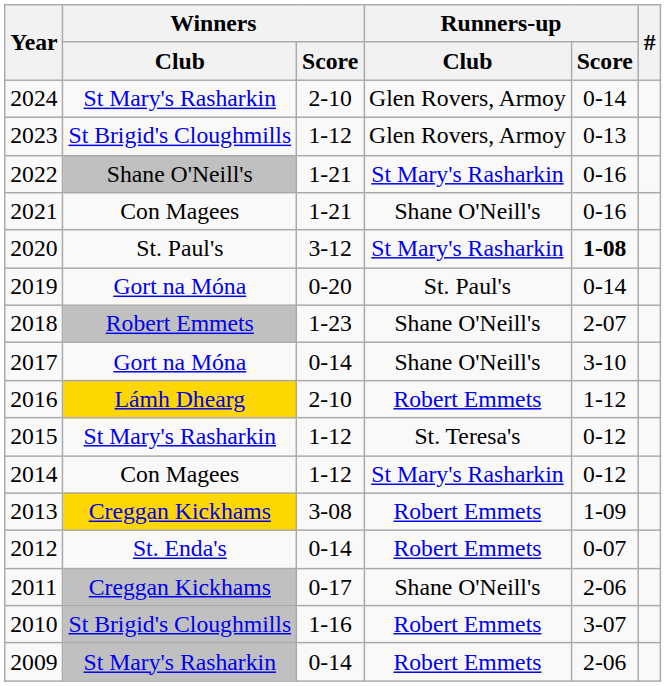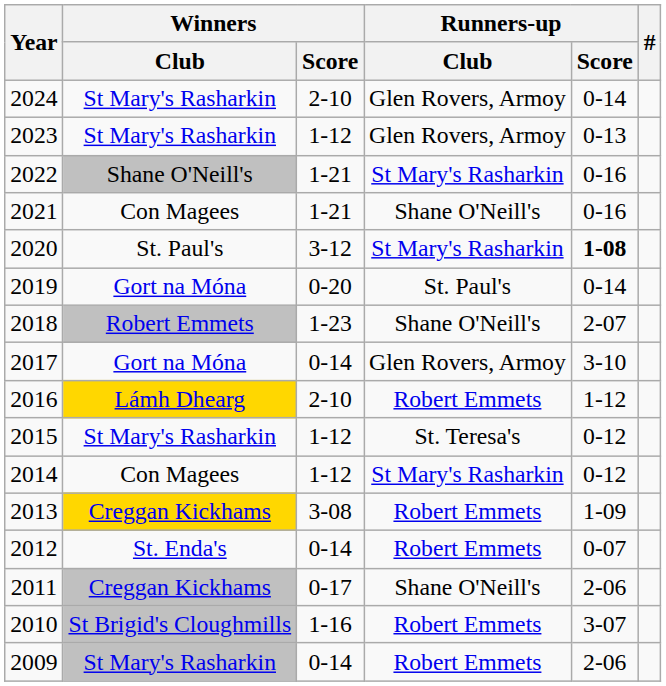 <table class="wikitable sortable" style="text-align:center;">
 <tr>
 <th rowspan="2">Year</th>
 <th colspan="2">Winners</th>
 <th colspan="2">Runners-up</th>
 <th rowspan="2">#</th>
 </tr>
 <tr>
 <th>Club</th>
 <th>Score</th>
 <th>Club</th>
 <th>Score</th>
 </tr>
 <tr>
 <td>2024</td>
 <td><a href='#'>St Mary's Rasharkin</a></td>
 <td>2-10</td>
 <td>Glen Rovers, Armoy</td>
 <td>0-14</td>
 <td></td>
 </tr>
 <tr>
 <td>2023</td>
-<td><a href='#'>St Brigid's Cloughmills</a></td>
+<td><a href='#'>St Mary's Rasharkin</a></td>
 <td>1-12</td>
 <td>Glen Rovers, Armoy</td>
 <td>0-13</td>
 <td></td>
 </tr>
 <tr>
 <td>2022</td>
 <td bgcolor=silver>Shane O'Neill's</td>
 <td>1-21</td>
 <td><a href='#'>St Mary's Rasharkin</a></td>
 <td>0-16</td>
 <td></td>
 </tr>
 <tr>
 <td>2021</td>
 <td>Con Magees</td>
 <td>1-21</td>
 <td>Shane O'Neill's</td>
 <td>0-16</td>
 <td></td>
 </tr>
 <tr>
 <td>2020</td>
 <td>St. Paul's</td>
 <td>3-12</td>
 <td><a href='#'>St Mary's Rasharkin</a></td>
 <td><strong>1-08</strong></td>
 <td></td>
 </tr>
 <tr>
 <td>2019</td>
 <td><a href='#'>Gort na Móna</a></td>
 <td>0-20</td>
 <td>St. Paul's</td>
 <td>0-14</td>
 <td></td>
 </tr>
 <tr>
 <td>2018</td>
 <td bgcolor=silver><a href='#'>Robert Emmets</a></td>
 <td>1-23</td>
 <td>Shane O'Neill's</td>
 <td>2-07</td>
 <td></td>
 </tr>
 <tr>
 <td>2017</td>
 <td><a href='#'>Gort na Móna</a></td>
 <td>0-14</td>
-<td>Shane O'Neill's</td>
+<td>Glen Rovers, Armoy</td>
 <td>3-10</td>
 <td></td>
 </tr>
 <tr>
 <td>2016</td>
 <td bgcolor=gold><a href='#'>Lámh Dhearg</a></td>
 <td>2-10</td>
 <td><a href='#'>Robert Emmets</a></td>
 <td>1-12</td>
 <td></td>
 </tr>
 <tr>
 <td>2015</td>
 <td><a href='#'>St Mary's Rasharkin</a></td>
 <td>1-12</td>
 <td>St. Teresa's</td>
 <td>0-12</td>
 <td></td>
 </tr>
 <tr>
 <td>2014</td>
 <td>Con Magees</td>
 <td>1-12</td>
 <td><a href='#'>St Mary's Rasharkin</a></td>
 <td>0-12</td>
 <td></td>
 </tr>
 <tr>
 <td>2013</td>
 <td bgcolor=gold><a href='#'>Creggan Kickhams</a></td>
 <td>3-08</td>
 <td><a href='#'>Robert Emmets</a></td>
 <td>1-09</td>
 <td></td>
 </tr>
 <tr>
 <td>2012</td>
 <td><a href='#'>St. Enda's</a></td>
 <td>0-14</td>
 <td><a href='#'>Robert Emmets</a></td>
 <td>0-07</td>
 <td></td>
 </tr>
 <tr>
 <td>2011</td>
 <td bgcolor=silver><a href='#'>Creggan Kickhams</a></td>
 <td>0-17</td>
 <td>Shane O'Neill's</td>
 <td>2-06</td>
 <td></td>
 </tr>
 <tr>
 <td>2010</td>
 <td bgcolor=silver><a href='#'>St Brigid's Cloughmills</a></td>
 <td>1-16</td>
 <td><a href='#'>Robert Emmets</a></td>
 <td>3-07</td>
 <td></td>
 </tr>
 <tr>
 <td>2009</td>
 <td bgcolor=silver><a href='#'>St Mary's Rasharkin</a></td>
 <td>0-14</td>
 <td><a href='#'>Robert Emmets</a></td>
 <td>2-06</td>
 <td></td>
 </tr>
 </table>
